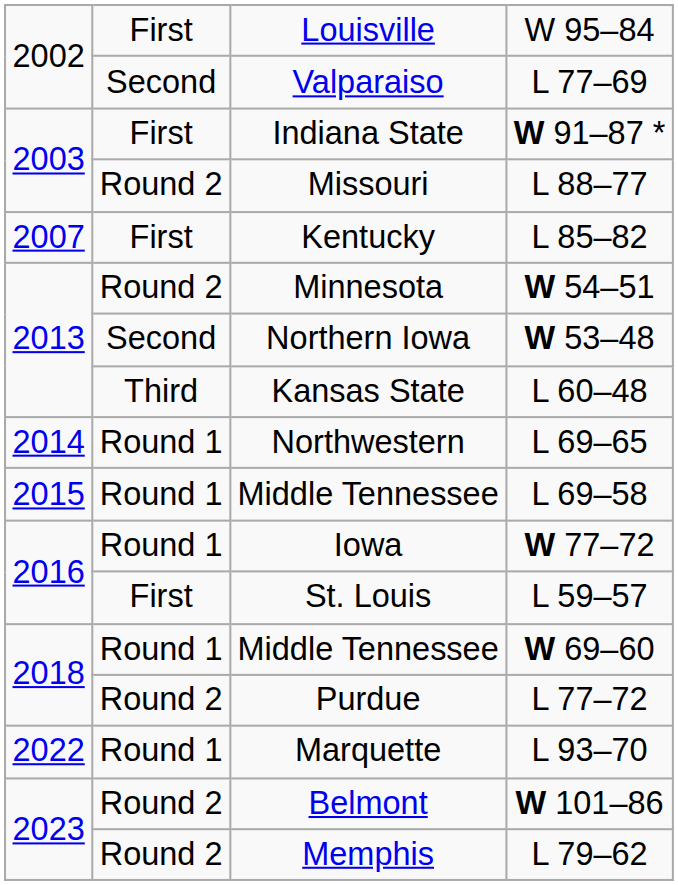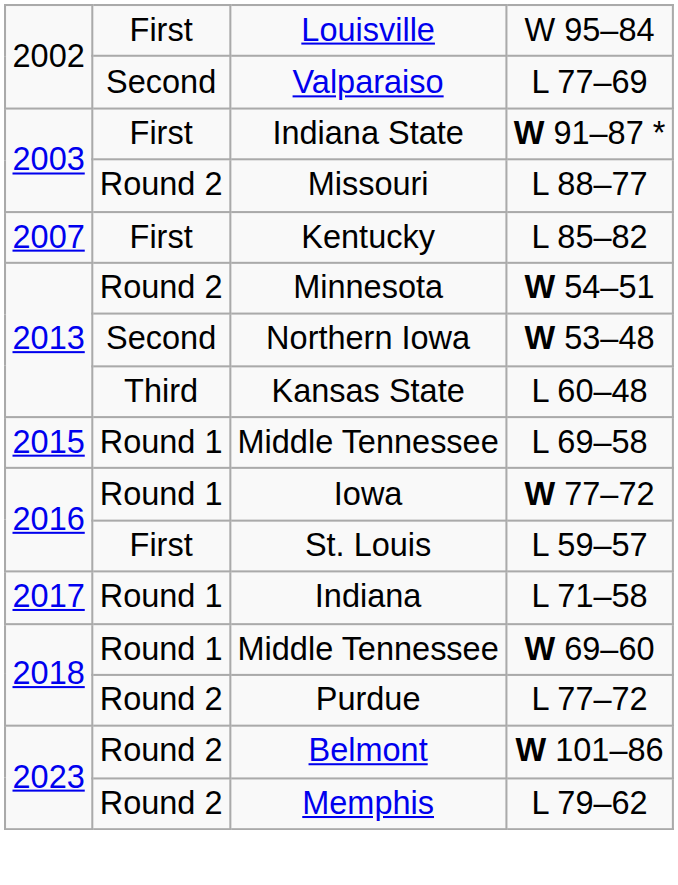 <table class="wikitable" style="text-align:center">
 <tr>
 <td rowspan="2">2002</td>
 <td>First</td>
 <td><a href='#'>Louisville</a></td>
 <td>W 95–84</td>
 </tr>
 <tr>
 <td>Second</td>
 <td><a href='#'>Valparaiso</a></td>
 <td>L 77–69</td>
 </tr>
 <tr>
 <td rowspan="2"><a href='#'>2003</a></td>
 <td>First</td>
 <td>Indiana State</td>
 <td><strong>W</strong> 91–87 *</td>
 </tr>
 <tr>
 <td>Round 2</td>
 <td>Missouri</td>
 <td>L 88–77</td>
 </tr>
 <tr>
 <td><a href='#'>2007</a></td>
 <td>First</td>
 <td>Kentucky</td>
 <td>L 85–82</td>
 </tr>
 <tr>
 <td rowspan="3"><a href='#'>2013</a></td>
 <td>Round 2</td>
 <td>Minnesota</td>
 <td><strong>W</strong> 54–51</td>
 </tr>
 <tr>
 <td>Second</td>
 <td>Northern Iowa</td>
 <td><strong>W</strong> 53–48</td>
 </tr>
 <tr>
 <td>Third</td>
 <td>Kansas State</td>
 <td>L 60–48</td>
 </tr>
 <tr>
-<td><a href='#'>2014</a></td>
-<td>Round 1</td>
-<td>Northwestern</td>
-<td>L 69–65</td>
-</tr>
-<tr>
 <td><a href='#'>2015</a></td>
 <td>Round 1</td>
 <td>Middle Tennessee</td>
 <td>L 69–58</td>
 </tr>
 <tr>
 <td rowspan="2"><a href='#'>2016</a></td>
 <td>Round 1</td>
 <td>Iowa</td>
 <td><strong>W</strong> 77–72</td>
 </tr>
 <tr>
 <td>First</td>
 <td>St. Louis</td>
 <td>L 59–57</td>
 </tr>
 <tr>
+<td><a href='#'>2017</a></td>
+<td>Round 1</td>
+<td>Indiana</td>
+<td>L 71–58</td>
+</tr>
+<tr>
 <td rowspan="2"><a href='#'>2018</a></td>
 <td>Round 1</td>
 <td>Middle Tennessee</td>
 <td><strong>W</strong> 69–60</td>
 </tr>
 <tr>
 <td>Round 2</td>
 <td>Purdue</td>
 <td>L 77–72</td>
-</tr>
-<tr>
-<td><a href='#'>2022</a></td>
-<td>Round 1</td>
-<td>Marquette</td>
-<td>L 93–70</td>
 </tr>
 <tr>
 <td rowspan="2"><a href='#'>2023</a></td>
 <td>Round 2</td>
 <td><a href='#'>Belmont</a></td>
 <td><strong>W</strong> 101–86</td>
 </tr>
 <tr>
 <td>Round 2</td>
 <td><a href='#'>Memphis</a></td>
 <td>L 79–62</td>
 </tr>
 </table>
